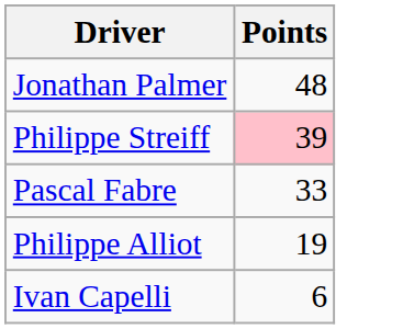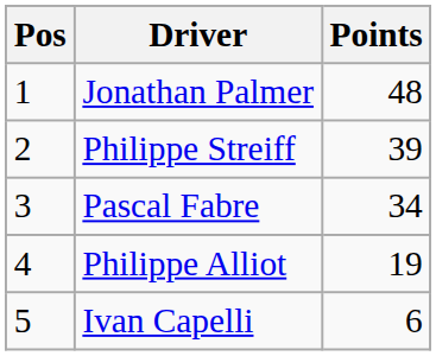 <table class="wikitable" style="font-size: 95%;">
 <tr>
+<th>Pos</th>
 <th>Driver</th>
 <th>Points</th>
 </tr>
 <tr>
+<td>1</td>
 <td> <a href='#'>Jonathan Palmer</a></td>
 <td align="right">48</td>
 </tr>
 <tr>
+<td>2</td>
 <td> <a href='#'>Philippe Streiff</a></td>
-<td align="right" style="background: pink;">39</td>
+<td align="right">39</td>
 </tr>
 <tr>
+<td>3</td>
 <td> <a href='#'>Pascal Fabre</a></td>
-<td align="right">33</td>
+<td align="right">34</td>
 </tr>
 <tr>
+<td>4</td>
 <td> <a href='#'>Philippe Alliot</a></td>
 <td align="right">19</td>
 </tr>
 <tr>
+<td>5</td>
 <td> <a href='#'>Ivan Capelli</a></td>
 <td align="right">6</td>
 </tr>
 </table>
